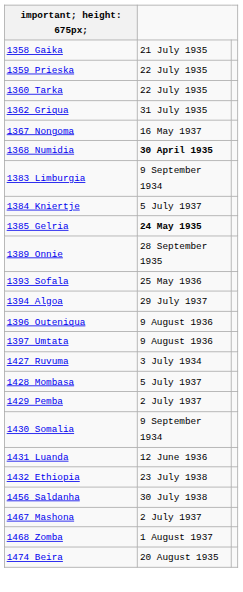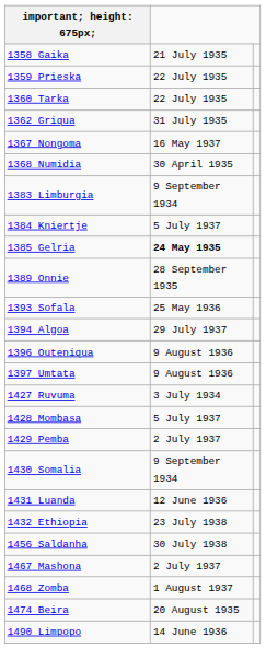 <table class="wikitable" style="font-size: 89%; float: left; width: 25em; margin-right: 1em; line-height: 1.65em">
 <tr>
 <th>important; height: 675px;</th>
 </tr>
 <tr>
 <td><a href='#'>1358 Gaika</a></td>
 <td>21 July 1935</td>
 <td> </td>
 </tr>
 <tr>
 <td><a href='#'>1359 Prieska</a></td>
 <td>22 July 1935</td>
 <td> </td>
 </tr>
 <tr>
 <td><a href='#'>1360 Tarka</a></td>
 <td>22 July 1935</td>
 <td> </td>
 </tr>
 <tr>
 <td><a href='#'>1362 Griqua</a></td>
 <td>31 July 1935</td>
 <td> </td>
 </tr>
 <tr>
 <td><a href='#'>1367 Nongoma</a></td>
 <td>16 May 1937</td>
 <td> </td>
 </tr>
 <tr>
 <td><a href='#'>1368 Numidia</a></td>
-<td><strong>30 April 1935</strong></td>
+<td>30 April 1935</td>
 <td> </td>
 </tr>
 <tr>
 <td><a href='#'>1383 Limburgia</a></td>
 <td>9 September 1934</td>
 <td> </td>
 </tr>
 <tr>
 <td><a href='#'>1384 Kniertje</a></td>
 <td>5 July 1937</td>
 <td> </td>
 </tr>
 <tr>
 <td><a href='#'>1385 Gelria</a></td>
 <td><strong>24 May 1935</strong></td>
 <td> </td>
 </tr>
 <tr>
 <td><a href='#'>1389 Onnie</a></td>
 <td>28 September 1935</td>
 <td> </td>
 </tr>
 <tr>
 <td><a href='#'>1393 Sofala</a></td>
 <td>25 May 1936</td>
 <td> </td>
 </tr>
 <tr>
 <td><a href='#'>1394 Algoa</a></td>
 <td>29 July 1937</td>
 <td> </td>
 </tr>
 <tr>
 <td><a href='#'>1396 Outeniqua</a></td>
 <td>9 August 1936</td>
 <td> </td>
 </tr>
 <tr>
 <td><a href='#'>1397 Umtata</a></td>
 <td>9 August 1936</td>
 <td> </td>
 </tr>
 <tr>
 <td><a href='#'>1427 Ruvuma</a></td>
 <td>3 July 1934</td>
 <td> </td>
 </tr>
 <tr>
 <td><a href='#'>1428 Mombasa</a></td>
 <td>5 July 1937</td>
 <td> </td>
 </tr>
 <tr>
 <td><a href='#'>1429 Pemba</a></td>
 <td>2 July 1937</td>
 <td> </td>
 </tr>
 <tr>
 <td><a href='#'>1430 Somalia</a></td>
 <td>9 September 1934</td>
 <td> </td>
 </tr>
 <tr>
 <td><a href='#'>1431 Luanda</a></td>
 <td>12 June 1936</td>
 <td> </td>
 </tr>
 <tr>
 <td><a href='#'>1432 Ethiopia</a></td>
 <td>23 July 1938</td>
 <td> </td>
 </tr>
 <tr>
 <td><a href='#'>1456 Saldanha</a></td>
 <td>30 July 1938</td>
 <td> </td>
 </tr>
 <tr>
 <td><a href='#'>1467 Mashona</a></td>
 <td>2 July 1937</td>
 <td> </td>
 </tr>
 <tr>
 <td><a href='#'>1468 Zomba</a></td>
 <td>1 August 1937</td>
 <td> </td>
 </tr>
 <tr>
 <td><a href='#'>1474 Beira</a></td>
 <td>20 August 1935</td>
 <td> </td>
 </tr>
+<tr>
+<td><a href='#'>1490 Limpopo</a></td>
+<td>14 June 1936</td>
+<td> </td>
+</tr>
 </table>
